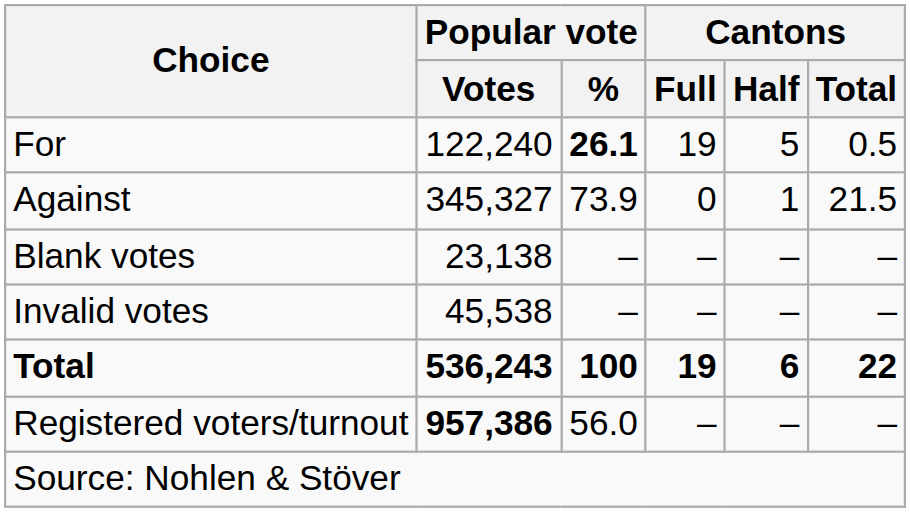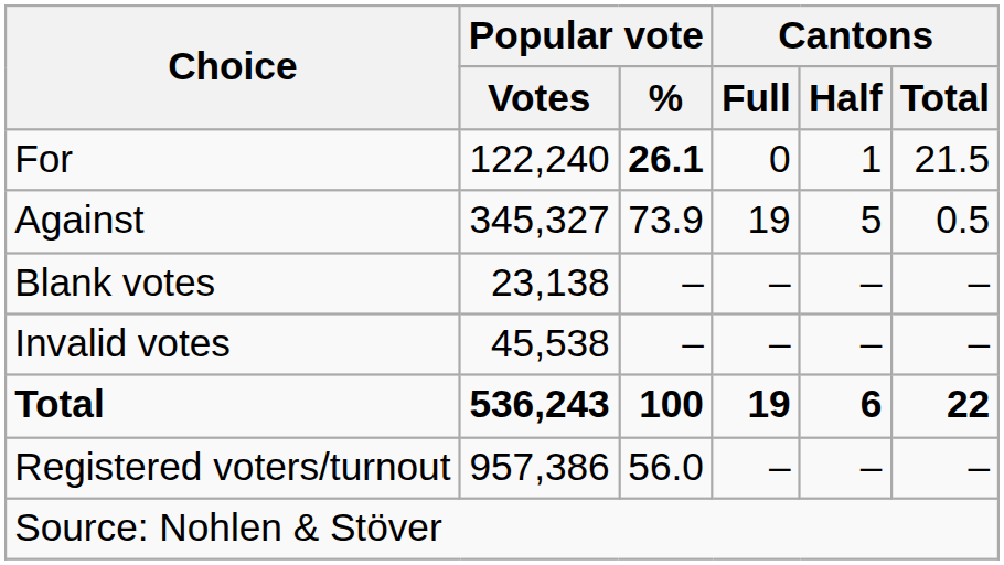 <table class=wikitable style=text-align:right>
 <tr>
 <th rowspan=2>Choice</th>
 <th colspan=2>Popular vote</th>
 <th colspan=3>Cantons</th>
 </tr>
 <tr>
 <th>Votes</th>
 <th>%</th>
 <th>Full</th>
 <th>Half</th>
 <th>Total</th>
 </tr>
 <tr>
 <td align=left>For</td>
 <td>122,240</td>
 <td><strong>26.1</strong></td>
-<td>19</td>
-<td>5</td>
-<td>0.5</td>
+<td>0</td>
+<td>1</td>
+<td>21.5</td>
 </tr>
 <tr>
 <td align=left>Against</td>
 <td>345,327</td>
 <td>73.9</td>
-<td>0</td>
-<td>1</td>
-<td>21.5</td>
+<td>19</td>
+<td>5</td>
+<td>0.5</td>
 </tr>
 <tr>
 <td align=left>Blank votes</td>
 <td>23,138</td>
 <td>–</td>
 <td>–</td>
 <td>–</td>
 <td>–</td>
 </tr>
 <tr>
 <td align=left>Invalid votes</td>
 <td>45,538</td>
 <td>–</td>
 <td>–</td>
 <td>–</td>
 <td>–</td>
 </tr>
 <tr>
 <td align=left><strong>Total</strong></td>
 <td><strong>536,243</strong></td>
 <td><strong>100</strong></td>
 <td><strong>19</strong></td>
 <td><strong>6</strong></td>
 <td><strong>22</strong></td>
 </tr>
 <tr>
 <td align=left>Registered voters/turnout</td>
-<td><strong>957,386</strong></td>
+<td>957,386</td>
 <td>56.0</td>
 <td>–</td>
 <td>–</td>
 <td>–</td>
 </tr>
 <tr>
 <td align=left colspan=6>Source: Nohlen & Stöver</td>
 </tr>
 </table>
